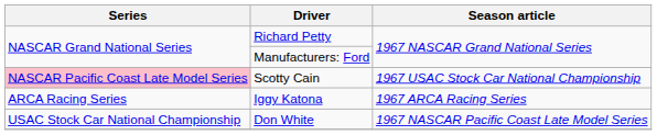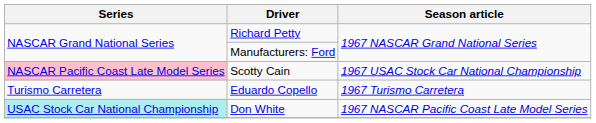 <table class="wikitable" style="font-size: 87%;">
 <tr>
 <th>Series</th>
 <th>Driver</th>
 <th>Season article</th>
 </tr>
 <tr>
 <td rowspan=2><a href='#'>NASCAR Grand National Series</a></td>
 <td> <a href='#'>Richard Petty</a></td>
 <td rowspan=2><em><a href='#'>1967 NASCAR Grand National Series</a></em></td>
 </tr>
 <tr>
 <td>Manufacturers:  <a href='#'>Ford</a></td>
 </tr>
 <tr>
 <td style="background: pink;"><a href='#'>NASCAR Pacific Coast Late Model Series</a></td>
 <td> Scotty Cain</td>
 <td><em><a href='#'>1967 USAC Stock Car National Championship</a></em></td>
 </tr>
 <tr>
-<td><a href='#'>ARCA Racing Series</a></td>
-<td> <a href='#'>Iggy Katona</a></td>
-<td><em><a href='#'>1967 ARCA Racing Series</a></em></td>
+<td><a href='#'>Turismo Carretera</a></td>
+<td> <a href='#'>Eduardo Copello</a></td>
+<td><em><a href='#'>1967 Turismo Carretera</a></em></td>
 </tr>
 <tr>
-<td><a href='#'>USAC Stock Car National Championship</a></td>
+<td style="background: paleturquoise;"><a href='#'>USAC Stock Car National Championship</a></td>
 <td> <a href='#'>Don White</a></td>
 <td><em><a href='#'>1967 NASCAR Pacific Coast Late Model Series</a></em></td>
 </tr>
 <tr>
 </tr>
 </table>
